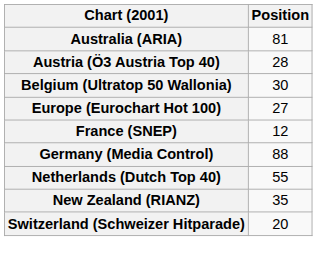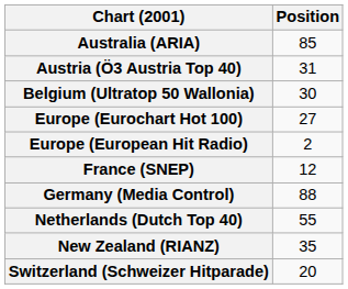 <table class="wikitable sortable plainrowheaders" style="text-align:center">
 <tr>
 <th>Chart (2001)</th>
 <th>Position</th>
 </tr>
 <tr>
 <th scope="row">Australia (ARIA)</th>
-<td>81</td>
+<td>85</td>
 </tr>
 <tr>
 <th scope="row">Austria (Ö3 Austria Top 40)</th>
-<td>28</td>
+<td>31</td>
 </tr>
 <tr>
 <th scope="row">Belgium (Ultratop 50 Wallonia)</th>
 <td>30</td>
 </tr>
 <tr>
 <th scope="row">Europe (Eurochart Hot 100)</th>
 <td>27</td>
+</tr>
+<tr>
+<th scope="row">Europe (European Hit Radio)</th>
+<td>2</td>
 </tr>
 <tr>
 <th scope="row">France (SNEP)</th>
 <td>12</td>
 </tr>
 <tr>
 <th scope="row">Germany (Media Control)</th>
 <td>88</td>
 </tr>
 <tr>
 <th scope="row">Netherlands (Dutch Top 40)</th>
 <td>55</td>
 </tr>
 <tr>
 <th scope="row">New Zealand (RIANZ)</th>
 <td>35</td>
 </tr>
 <tr>
 <th scope="row">Switzerland (Schweizer Hitparade)</th>
 <td>20</td>
 </tr>
 </table>
